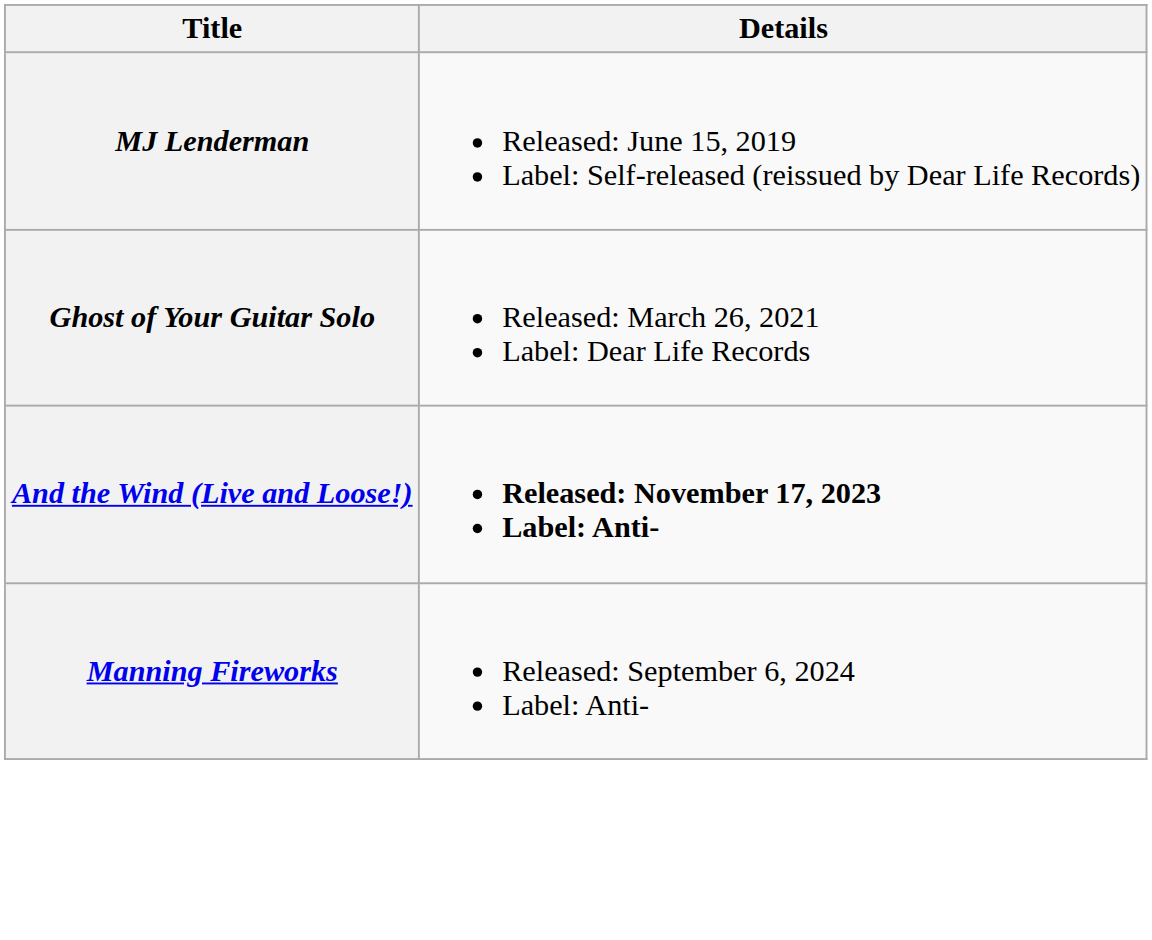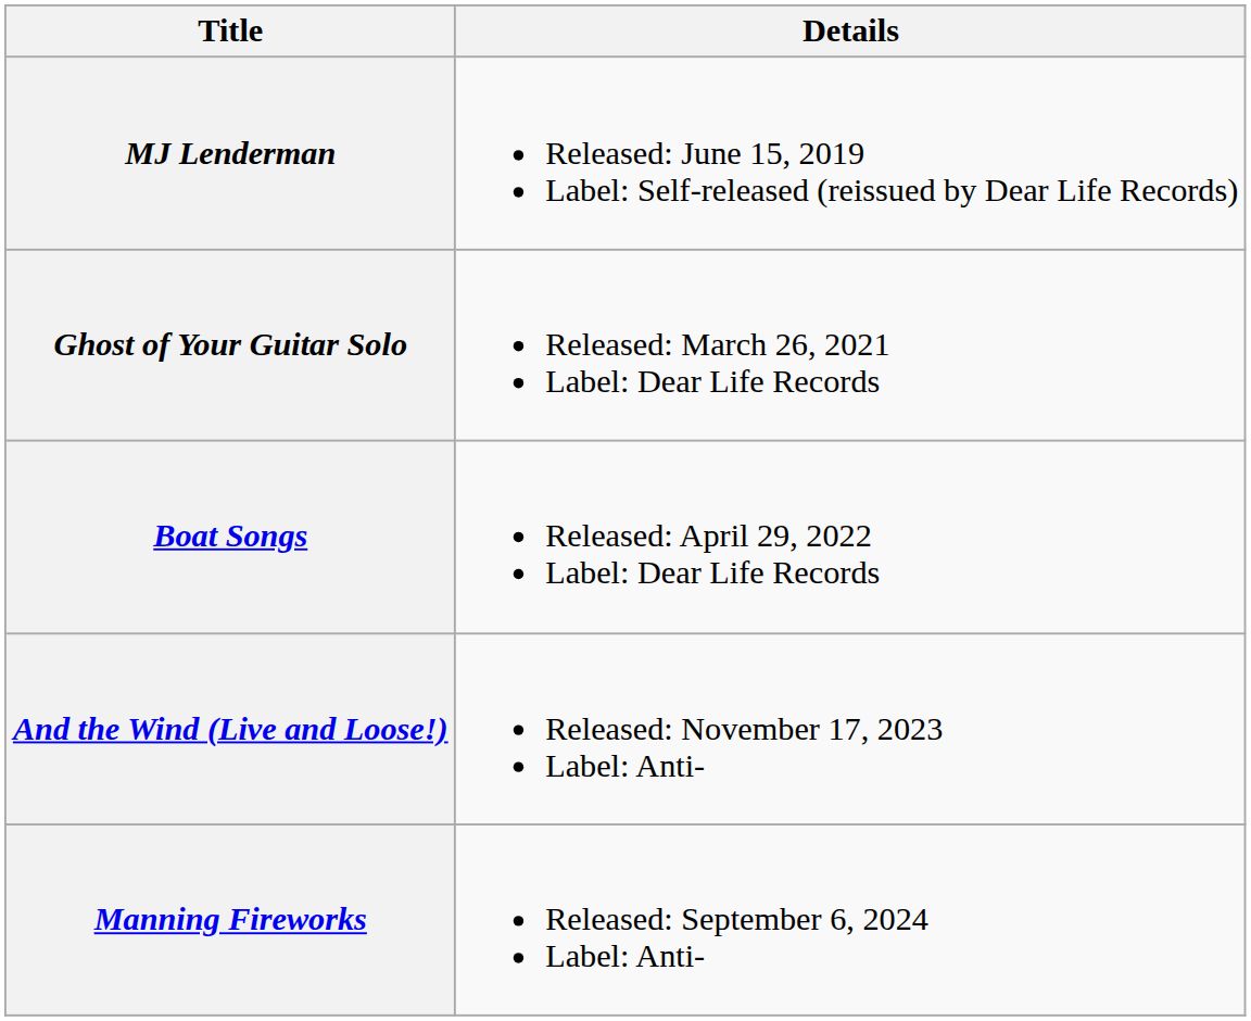 <table class="wikitable plainrowheaders">
 <tr>
 <th scope="col">Title</th>
 <th scope="col">Details</th>
 </tr>
 <tr>
 <th scope="row"><em>MJ Lenderman</em></th>
 <td><br><ul><li>Released: June 15, 2019</li><li>Label: Self-released (reissued by Dear Life Records)</li></ul></td>
 </tr>
 <tr>
 <th scope="row"><em>Ghost of Your Guitar Solo</em></th>
 <td><br><ul><li>Released: March 26, 2021</li><li>Label: Dear Life Records</li></ul></td>
 </tr>
 <tr>
+<th scope="row"><em><a href='#'>Boat Songs</a></em></th>
+<td><br><ul><li>Released: April 29, 2022</li><li>Label: Dear Life Records</li></ul></td>
+</tr>
+<tr>
 <th scope="row"><em><a href='#'>And the Wind (Live and Loose!)</a></em></th>
-<td><strong><br><ul><li>Released: November 17, 2023</li><li>Label: Anti-</li></ul></strong></td>
+<td><br><ul><li>Released: November 17, 2023</li><li>Label: Anti-</li></ul></td>
 </tr>
 <tr>
 <th scope="row"><em><a href='#'>Manning Fireworks</a></em></th>
 <td><br><ul><li>Released: September 6, 2024</li><li>Label: Anti-</li></ul></td>
 </tr>
 </table>
